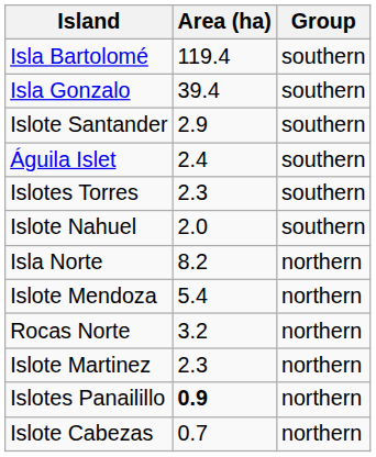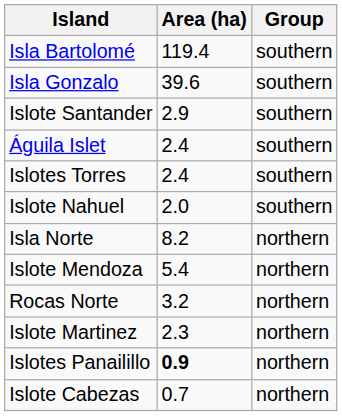 <table class="wikitable sortable sticky-header sort-under col2right">
 <tr>
 <th>Island</th>
 <th>Area (ha)</th>
 <th>Group</th>
 </tr>
 <tr>
 <td><a href='#'>Isla Bartolomé</a></td>
 <td>119.4</td>
 <td>southern</td>
 </tr>
 <tr>
 <td><a href='#'>Isla Gonzalo</a></td>
-<td>39.4</td>
+<td>39.6</td>
 <td>southern</td>
 </tr>
 <tr>
 <td>Islote Santander</td>
 <td>2.9</td>
 <td>southern</td>
 </tr>
 <tr>
 <td><a href='#'>Águila Islet</a></td>
 <td>2.4</td>
 <td>southern</td>
 </tr>
 <tr>
 <td>Islotes Torres</td>
-<td>2.3</td>
+<td>2.4</td>
 <td>southern</td>
 </tr>
 <tr>
 <td>Islote Nahuel</td>
 <td>2.0</td>
 <td>southern</td>
 </tr>
 <tr>
 <td>Isla Norte</td>
 <td>8.2</td>
 <td>northern</td>
 </tr>
 <tr>
 <td>Islote Mendoza</td>
 <td>5.4</td>
 <td>northern</td>
 </tr>
 <tr>
 <td>Rocas Norte</td>
 <td>3.2</td>
 <td>northern</td>
 </tr>
 <tr>
 <td>Islote Martinez</td>
 <td>2.3</td>
 <td>northern</td>
 </tr>
 <tr>
 <td>Islotes Panailillo</td>
 <td><strong>0.9</strong></td>
 <td>northern</td>
 </tr>
 <tr>
 <td>Islote Cabezas</td>
 <td>0.7</td>
 <td>northern</td>
 </tr>
 </table>
